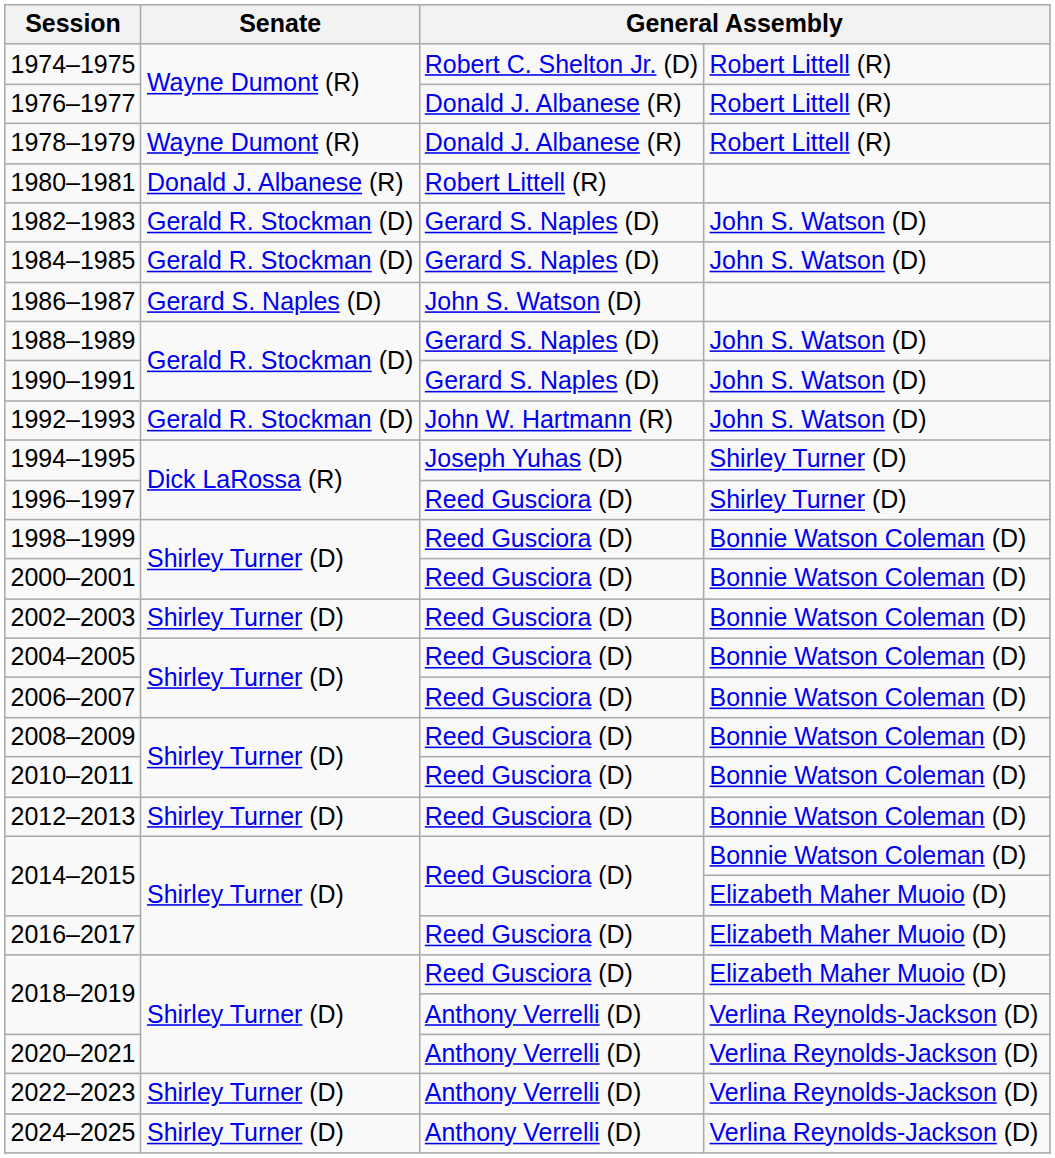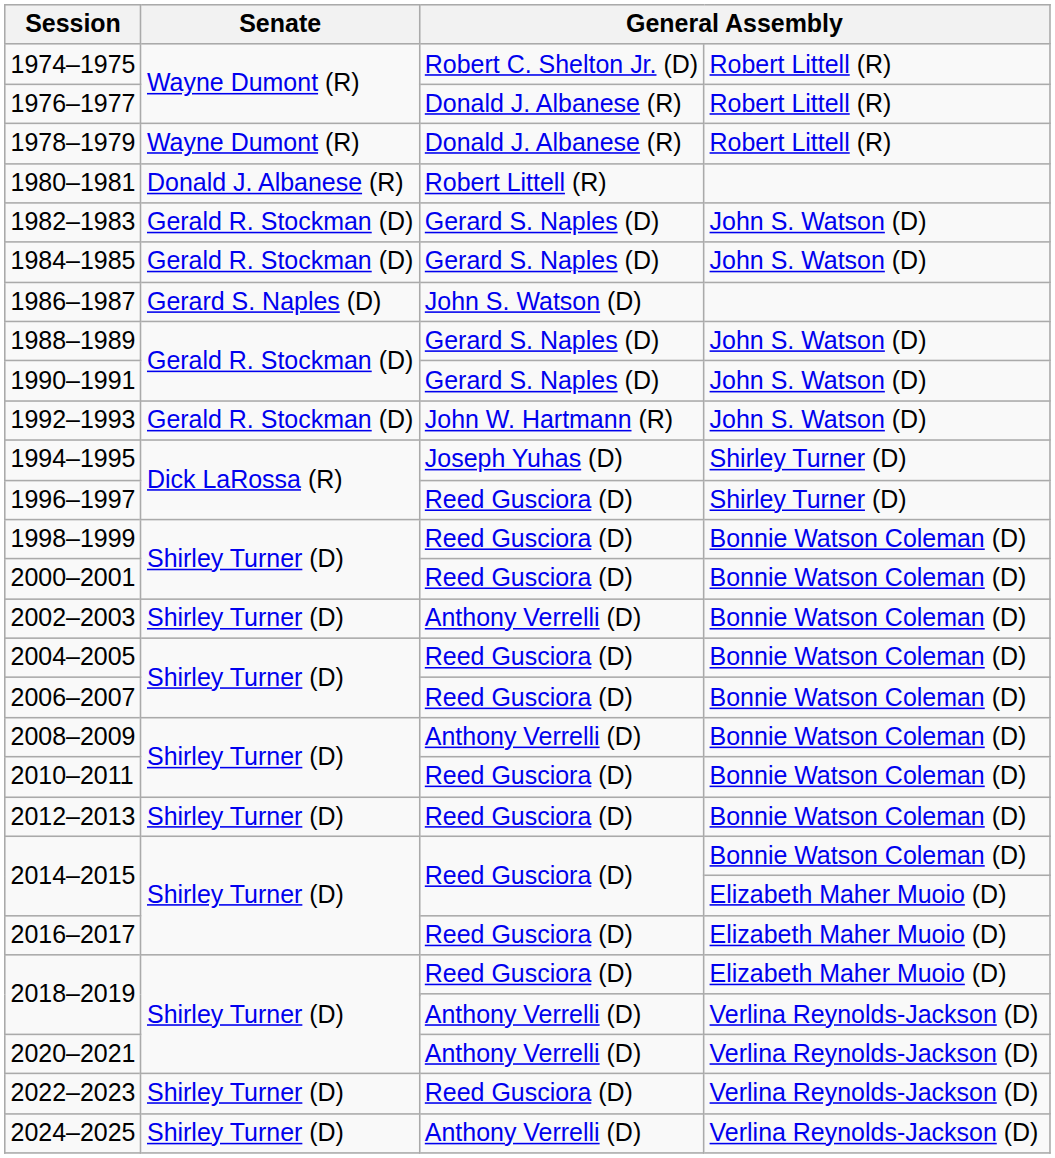 <table class="wikitable">
 <tr>
 <th>Session</th>
 <th>Senate</th>
 <th colspan=2>General Assembly</th>
 </tr>
 <tr>
 <td>1974–1975</td>
 <td rowspan=2 ><a href='#'>Wayne Dumont</a> (R)</td>
 <td><a href='#'>Robert C. Shelton Jr.</a> (D)</td>
 <td><a href='#'>Robert Littell</a> (R)</td>
 </tr>
 <tr>
 <td>1976–1977</td>
 <td><a href='#'>Donald J. Albanese</a> (R)</td>
 <td><a href='#'>Robert Littell</a> (R)</td>
 </tr>
 <tr>
 <td>1978–1979</td>
 <td><a href='#'>Wayne Dumont</a> (R)</td>
 <td><a href='#'>Donald J. Albanese</a> (R)</td>
 <td><a href='#'>Robert Littell</a> (R)</td>
 </tr>
 <tr>
 <td>1980–1981</td>
 <td><a href='#'>Donald J. Albanese</a> (R)</td>
 <td><a href='#'>Robert Littell</a> (R)</td>
 </tr>
 <tr>
 <td>1982–1983</td>
 <td><a href='#'>Gerald R. Stockman</a> (D)</td>
 <td><a href='#'>Gerard S. Naples</a> (D)</td>
 <td><a href='#'>John S. Watson</a> (D)</td>
 </tr>
 <tr>
 <td>1984–1985</td>
 <td><a href='#'>Gerald R. Stockman</a> (D)</td>
 <td><a href='#'>Gerard S. Naples</a> (D)</td>
 <td><a href='#'>John S. Watson</a> (D)</td>
 </tr>
 <tr>
 <td>1986–1987</td>
 <td><a href='#'>Gerard S. Naples</a> (D)</td>
 <td><a href='#'>John S. Watson</a> (D)</td>
 </tr>
 <tr>
 <td>1988–1989</td>
 <td rowspan=2 ><a href='#'>Gerald R. Stockman</a> (D)</td>
 <td><a href='#'>Gerard S. Naples</a> (D)</td>
 <td><a href='#'>John S. Watson</a> (D)</td>
 </tr>
 <tr>
 <td>1990–1991</td>
 <td><a href='#'>Gerard S. Naples</a> (D)</td>
 <td><a href='#'>John S. Watson</a> (D)</td>
 </tr>
 <tr>
 <td>1992–1993</td>
 <td><a href='#'>Gerald R. Stockman</a> (D)</td>
 <td><a href='#'>John W. Hartmann</a> (R)</td>
 <td><a href='#'>John S. Watson</a> (D)</td>
 </tr>
 <tr>
 <td>1994–1995</td>
 <td rowspan=2 ><a href='#'>Dick LaRossa</a> (R)</td>
 <td><a href='#'>Joseph Yuhas</a> (D)</td>
 <td><a href='#'>Shirley Turner</a> (D)</td>
 </tr>
 <tr>
 <td>1996–1997</td>
 <td><a href='#'>Reed Gusciora</a> (D)</td>
 <td><a href='#'>Shirley Turner</a> (D)</td>
 </tr>
 <tr>
 <td>1998–1999</td>
 <td rowspan=2 ><a href='#'>Shirley Turner</a> (D)</td>
 <td><a href='#'>Reed Gusciora</a> (D)</td>
 <td><a href='#'>Bonnie Watson Coleman</a> (D)</td>
 </tr>
 <tr>
 <td>2000–2001</td>
 <td><a href='#'>Reed Gusciora</a> (D)</td>
 <td><a href='#'>Bonnie Watson Coleman</a> (D)</td>
 </tr>
 <tr>
 <td>2002–2003</td>
 <td><a href='#'>Shirley Turner</a> (D)</td>
-<td><a href='#'>Reed Gusciora</a> (D)</td>
+<td><a href='#'>Anthony Verrelli</a> (D)</td>
 <td><a href='#'>Bonnie Watson Coleman</a> (D)</td>
 </tr>
 <tr>
 <td>2004–2005</td>
 <td rowspan=2 ><a href='#'>Shirley Turner</a> (D)</td>
 <td><a href='#'>Reed Gusciora</a> (D)</td>
 <td><a href='#'>Bonnie Watson Coleman</a> (D)</td>
 </tr>
 <tr>
 <td>2006–2007</td>
 <td><a href='#'>Reed Gusciora</a> (D)</td>
 <td><a href='#'>Bonnie Watson Coleman</a> (D)</td>
 </tr>
 <tr>
 <td>2008–2009</td>
 <td rowspan=2 ><a href='#'>Shirley Turner</a> (D)</td>
-<td><a href='#'>Reed Gusciora</a> (D)</td>
+<td><a href='#'>Anthony Verrelli</a> (D)</td>
 <td><a href='#'>Bonnie Watson Coleman</a> (D)</td>
 </tr>
 <tr>
 <td>2010–2011</td>
 <td><a href='#'>Reed Gusciora</a> (D)</td>
 <td><a href='#'>Bonnie Watson Coleman</a> (D)</td>
 </tr>
 <tr>
 <td>2012–2013</td>
 <td><a href='#'>Shirley Turner</a> (D)</td>
 <td><a href='#'>Reed Gusciora</a> (D)</td>
 <td><a href='#'>Bonnie Watson Coleman</a> (D)</td>
 </tr>
 <tr>
 <td rowspan=2>2014–2015</td>
 <td rowspan=3 ><a href='#'>Shirley Turner</a> (D)</td>
 <td rowspan=2 ><a href='#'>Reed Gusciora</a> (D)</td>
 <td><a href='#'>Bonnie Watson Coleman</a> (D)</td>
 </tr>
 <tr>
 <td><a href='#'>Elizabeth Maher Muoio</a> (D)</td>
 </tr>
 <tr>
 <td>2016–2017</td>
 <td><a href='#'>Reed Gusciora</a> (D)</td>
 <td><a href='#'>Elizabeth Maher Muoio</a> (D)</td>
 </tr>
 <tr>
 <td rowspan=3>2018–2019</td>
 <td rowspan=4 ><a href='#'>Shirley Turner</a> (D)</td>
 <td rowspan=2 ><a href='#'>Reed Gusciora</a> (D)</td>
 <td><a href='#'>Elizabeth Maher Muoio</a> (D)</td>
 </tr>
 <tr>
 <td rowspan=2 ><a href='#'>Verlina Reynolds-Jackson</a> (D)<small> </small></td>
 </tr>
 <tr>
 <td><a href='#'>Anthony Verrelli</a> (D)</td>
 </tr>
 <tr>
 <td>2020–2021</td>
 <td><a href='#'>Anthony Verrelli</a> (D)</td>
 <td><a href='#'>Verlina Reynolds-Jackson</a> (D)</td>
 </tr>
 <tr>
 <td>2022–2023</td>
 <td><a href='#'>Shirley Turner</a> (D)</td>
-<td><a href='#'>Anthony Verrelli</a> (D)</td>
+<td><a href='#'>Reed Gusciora</a> (D)</td>
 <td><a href='#'>Verlina Reynolds-Jackson</a> (D)</td>
 </tr>
 <tr>
 <td>2024–2025</td>
 <td><a href='#'>Shirley Turner</a> (D)</td>
 <td><a href='#'>Anthony Verrelli</a> (D)</td>
 <td><a href='#'>Verlina Reynolds-Jackson</a> (D)</td>
 </tr>
 </table>
